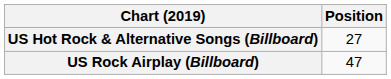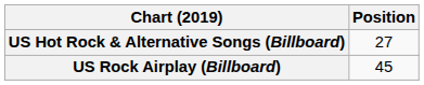 <table class="wikitable sortable plainrowheaders" style="text-align:center">
 <tr>
 <th>Chart (2019)</th>
 <th>Position</th>
 </tr>
 <tr>
 <th scope="row">US Hot Rock & Alternative Songs (<em>Billboard</em>)</th>
 <td>27</td>
 </tr>
 <tr>
 <th scope="row">US Rock Airplay (<em>Billboard</em>)</th>
-<td>47</td>
+<td>45</td>
 </tr>
 </table>
